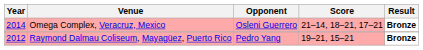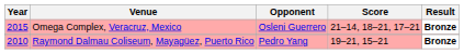 <table class="sortable wikitable" style="font-size: 90%;">
 <tr>
 <th>Year</th>
 <th>Venue</th>
 <th>Opponent</th>
 <th>Score</th>
 <th>Result</th>
 </tr>
 <tr style="background:#FFAAAA">
-<td align="center"><a href='#'>2014</a></td>
+<td align="center"><a href='#'>2015</a></td>
 <td align="left">Omega Complex, <a href='#'>Veracruz, Mexico</a></td>
 <td align="left"> <a href='#'>Osleni Guerrero</a></td>
 <td align="left">21–14, 18–21, 17–21</td>
 <td style="text-align:left; background:white"> <strong>Bronze</strong></td>
 </tr>
 <tr>
 </tr>
 <tr style="background:#FFAAAA">
-<td align="center"><a href='#'>2012</a></td>
+<td align="center"><a href='#'>2010</a></td>
 <td align="left"><a href='#'>Raymond Dalmau Coliseum</a>, <a href='#'>Mayagüez</a>, <a href='#'>Puerto Rico</a></td>
 <td align="left"> <a href='#'>Pedro Yang</a></td>
 <td align="left">19–21, 15–21</td>
 <td style="text-align:left; background:white"> <strong>Bronze</strong></td>
 </tr>
 </table>
